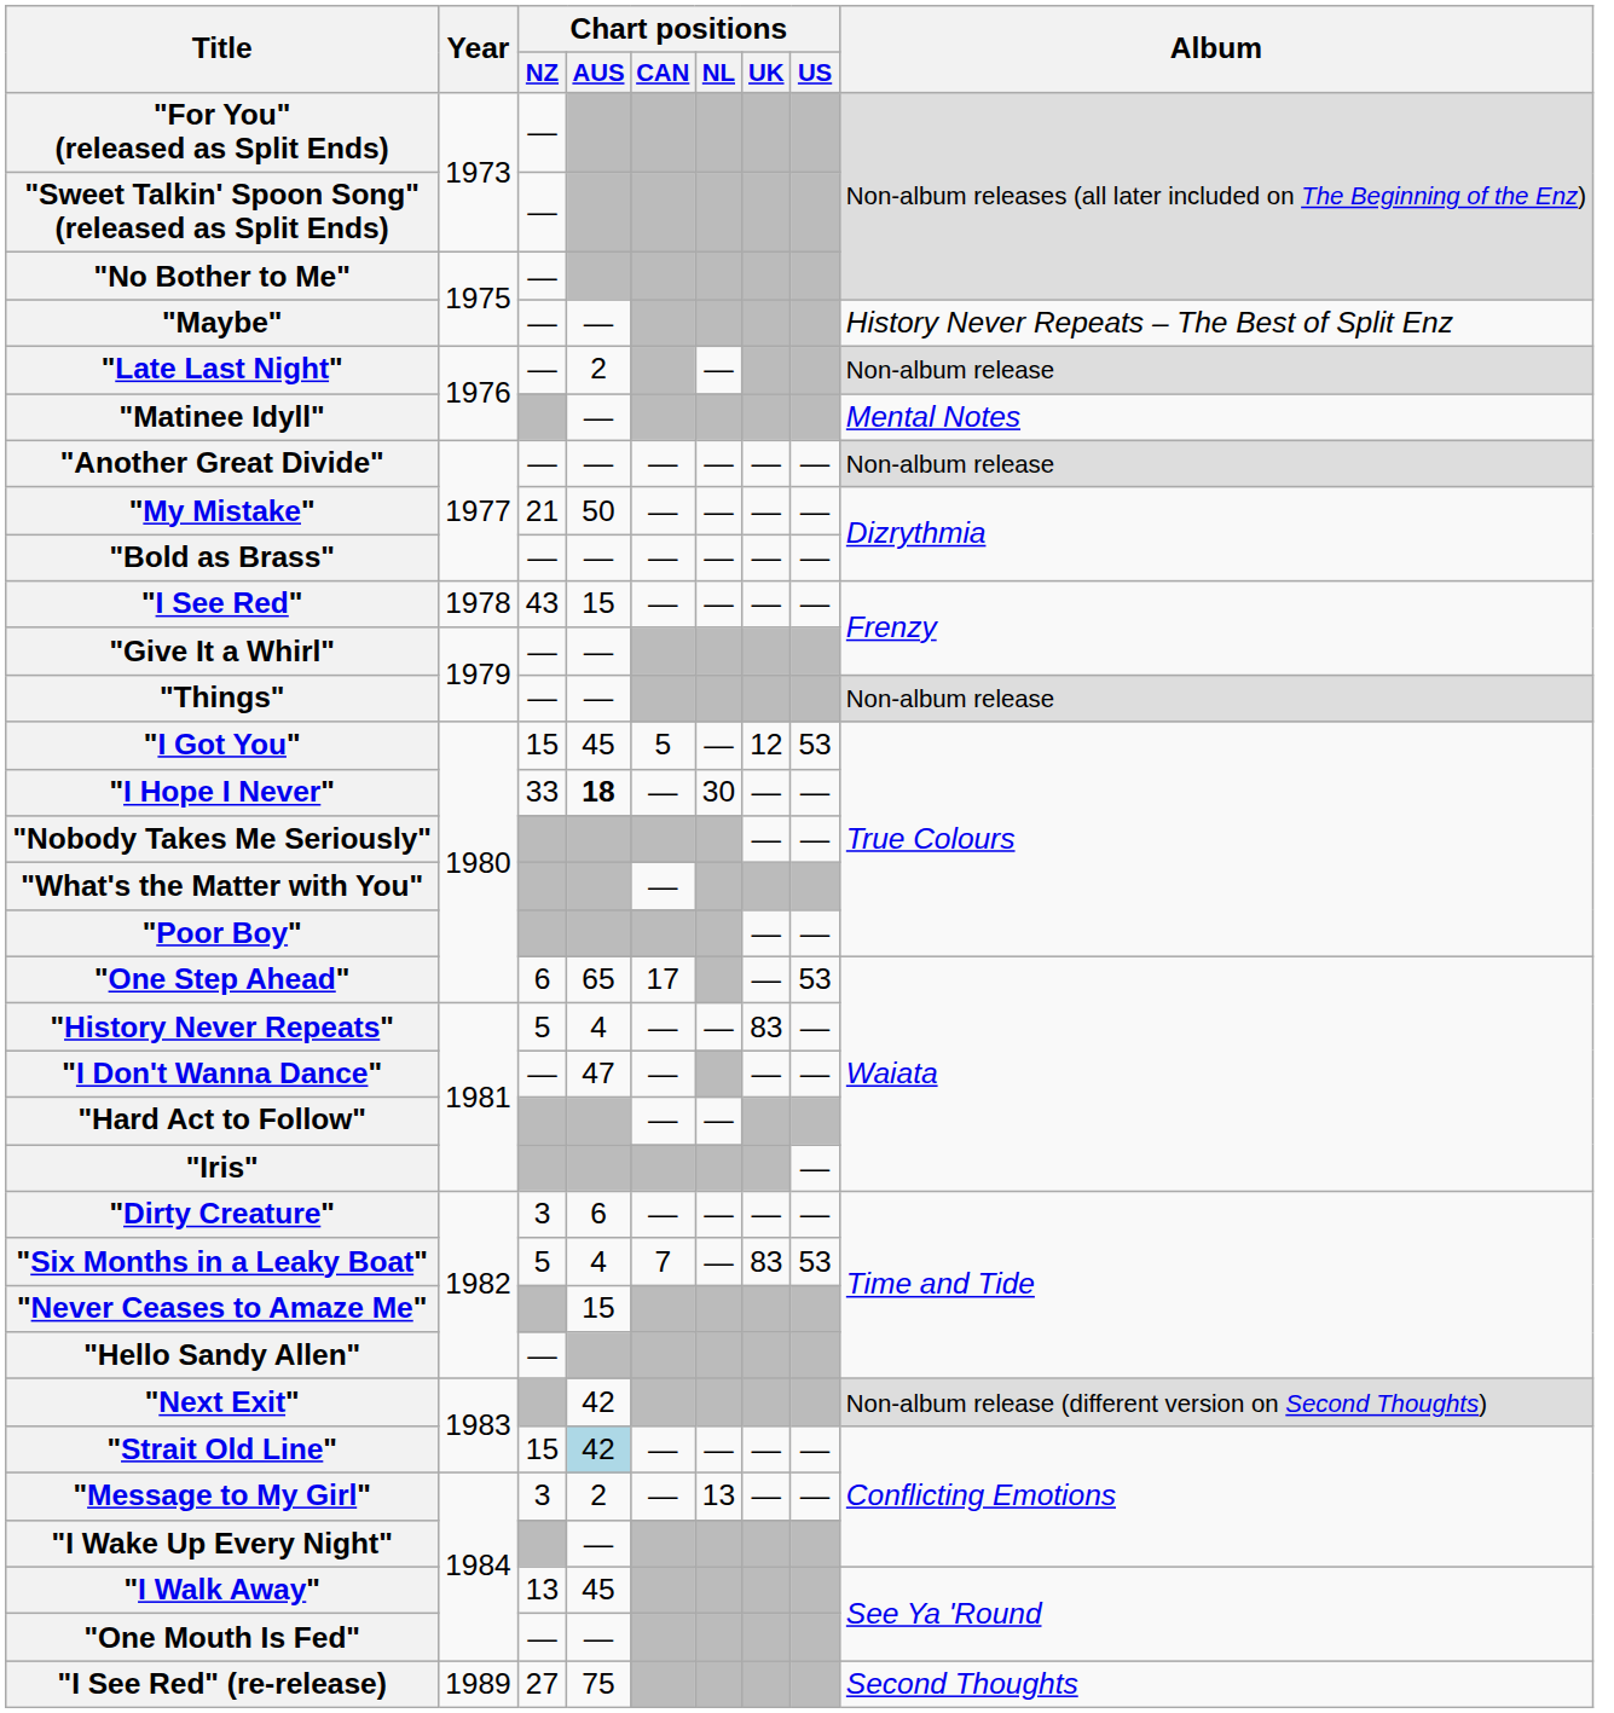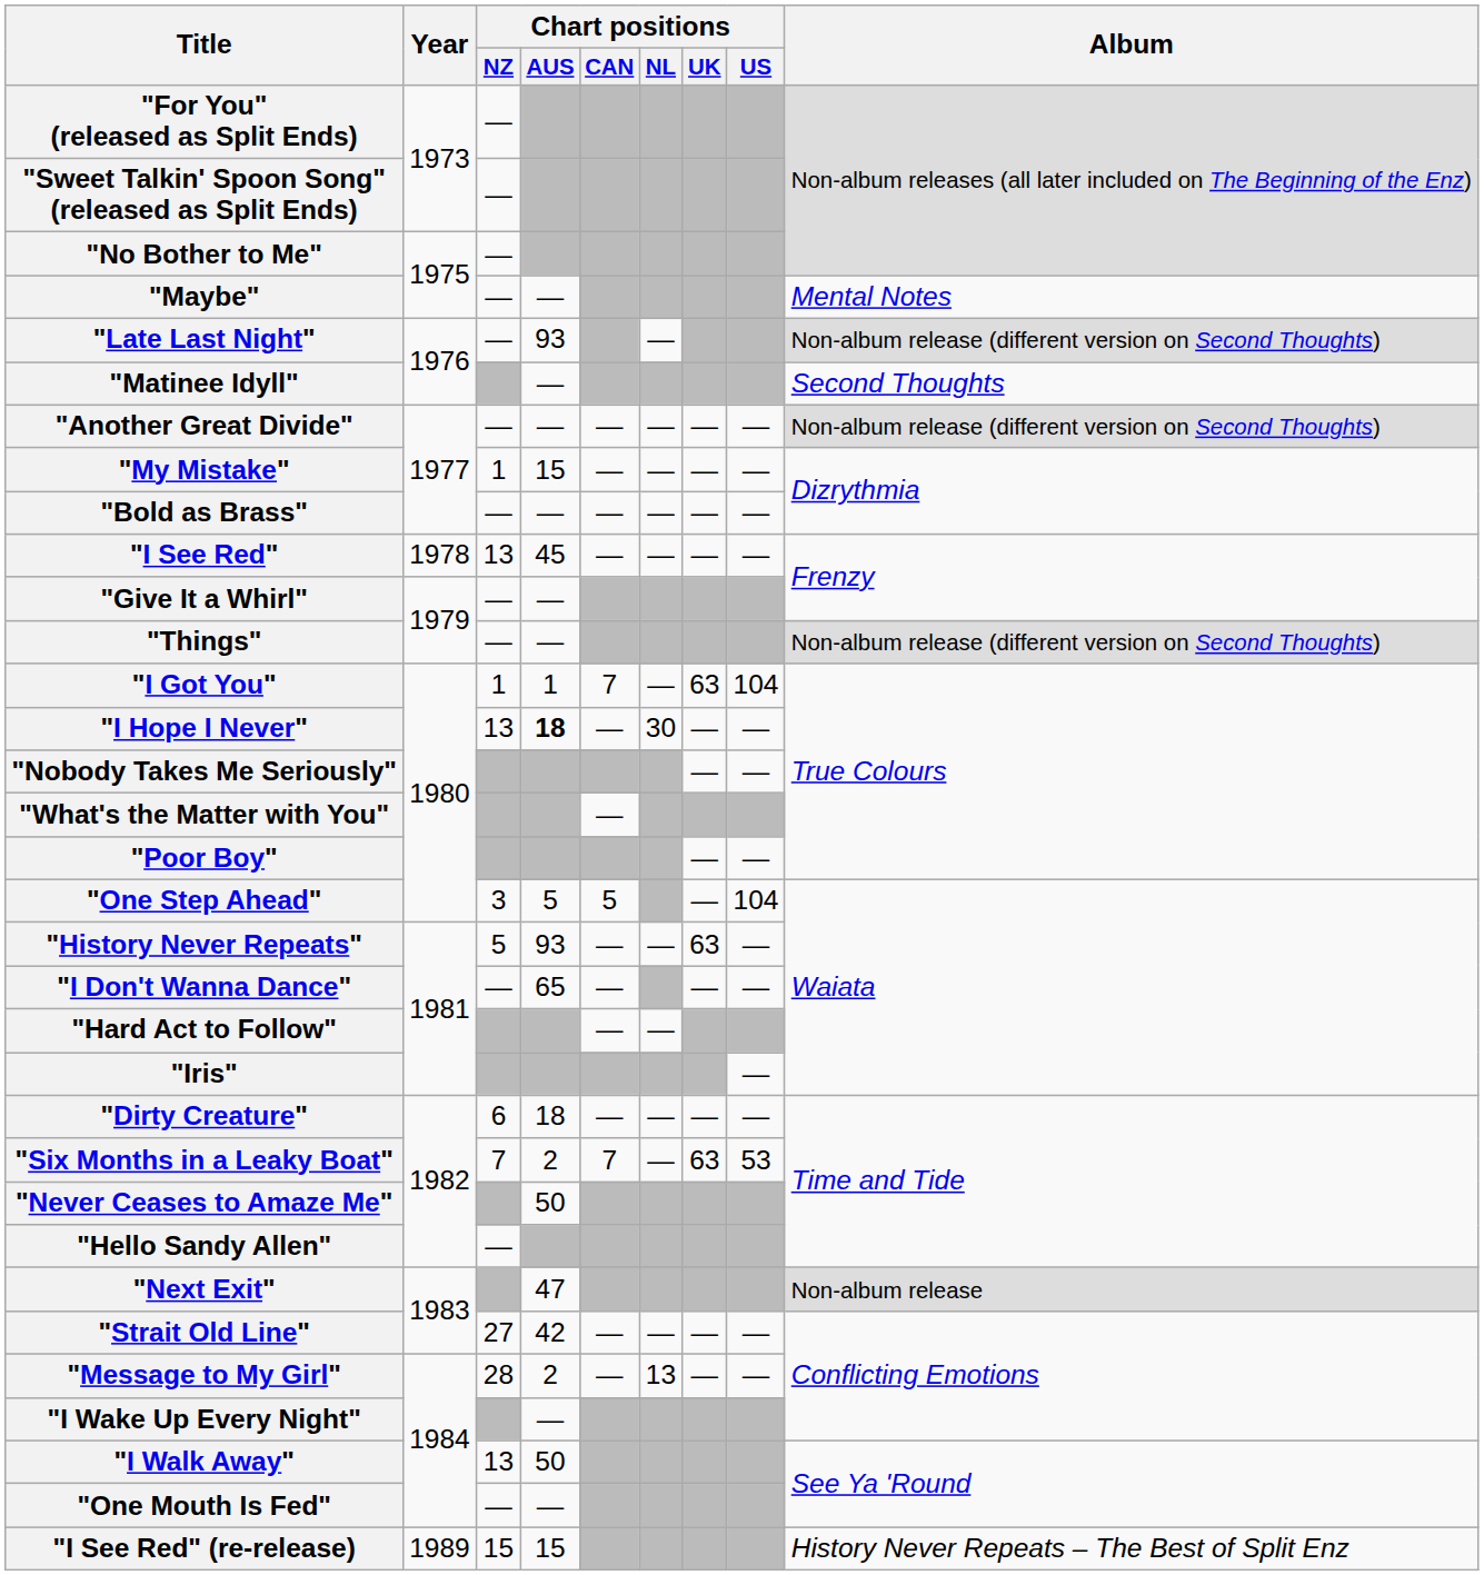 <table class="wikitable plainrowheaders">
 <tr>
 <th rowspan="2">Title</th>
 <th rowspan="2">Year</th>
 <th colspan="6">Chart positions</th>
 <th rowspan="2">Album</th>
 </tr>
 <tr style="font-size:smaller;">
 <th width="20"><a href='#'>NZ</a><br></th>
 <th width="20"><a href='#'>AUS</a><br></th>
 <th width="20"><a href='#'>CAN</a></th>
 <th><a href='#'>NL</a></th>
 <th width="20"><a href='#'>UK</a><br></th>
 <th width="20"><a href='#'>US</a><br></th>
 </tr>
 <tr align=center>
 <th scope="row">"For You" <br>(released as Split Ends)</th>
 <td rowspan=2>1973</td>
 <td>—</td>
 <td style="background:#bbb;"></td>
 <td style="background:#bbb;"></td>
 <td style="background:#bbb;"></td>
 <td style="background:#bbb;"></td>
 <td style="background:#bbb;"></td>
 <td style="background:#ddd;" align=left rowspan=3><small>Non-album releases (all later included on <em><a href='#'>The Beginning of the Enz</a></em>)</small></td>
 </tr>
 <tr align=center>
 <th scope="row">"Sweet Talkin' Spoon Song" <br>(released as Split Ends)</th>
 <td>—</td>
 <td style="background:#bbb;"></td>
 <td style="background:#bbb;"></td>
 <td style="background:#bbb;"></td>
 <td style="background:#bbb;"></td>
 <td style="background:#bbb;"></td>
 </tr>
 <tr align=center>
 <th scope="row">"No Bother to Me"</th>
 <td rowspan=2>1975</td>
 <td>—</td>
 <td style="background:#bbb;"></td>
 <td style="background:#bbb;"></td>
 <td style="background:#bbb;"></td>
 <td style="background:#bbb;"></td>
 <td style="background:#bbb;"></td>
 </tr>
 <tr align=center>
 <th scope="row">"Maybe"</th>
 <td>—</td>
 <td>—</td>
 <td style="background:#bbb;"></td>
 <td style="background:#bbb;"></td>
 <td style="background:#bbb;"></td>
 <td style="background:#bbb;"></td>
-<td align=left><em>History Never Repeats – The Best of Split Enz</em></td>
+<td align=left><em><a href='#'>Mental Notes</a></em></td>
 </tr>
 <tr align=center>
 <th scope="row">"<a href='#'>Late Last Night</a>"</th>
 <td rowspan=2>1976</td>
 <td>—</td>
-<td>2</td>
+<td>93</td>
 <td style="background:#bbb;"></td>
 <td>—</td>
 <td style="background:#bbb;"></td>
 <td style="background:#bbb;"></td>
-<td style="background:#ddd;" align=left><small>Non-album release</small></td>
+<td style="background:#ddd;" align=left><small>Non-album release (different version on <em><a href='#'>Second Thoughts</a></em>)</small></td>
 </tr>
 <tr align=center>
 <th scope="row">"Matinee Idyll"</th>
 <td style="background:#bbb;"></td>
 <td>—</td>
 <td style="background:#bbb;"></td>
 <td style="background:#bbb;"></td>
 <td style="background:#bbb;"></td>
 <td style="background:#bbb;"></td>
-<td align=left><em><a href='#'>Mental Notes</a></em></td>
+<td align=left><em><a href='#'>Second Thoughts</a></em></td>
 </tr>
 <tr align=center>
 <th scope="row">"Another Great Divide"</th>
 <td rowspan=3>1977</td>
 <td>—</td>
 <td>—</td>
 <td>—</td>
 <td>—</td>
 <td>—</td>
 <td>—</td>
-<td style="background:#ddd;" align=left><small>Non-album release</small></td>
+<td style="background:#ddd;" align=left><small>Non-album release (different version on <em><a href='#'>Second Thoughts</a></em>)</small></td>
 </tr>
 <tr align=center>
 <th scope="row">"<a href='#'>My Mistake</a>"</th>
-<td>21</td>
-<td>50</td>
+<td>1</td>
+<td>15</td>
 <td>—</td>
 <td>—</td>
 <td>—</td>
 <td>—</td>
 <td align=left rowspan=2><em><a href='#'>Dizrythmia</a></em></td>
 </tr>
 <tr align=center>
 <th scope="row">"Bold as Brass"</th>
 <td>—</td>
 <td>—</td>
 <td>—</td>
 <td>—</td>
 <td>—</td>
 <td>—</td>
 </tr>
 <tr align=center>
 <th scope="row">"<a href='#'>I See Red</a>"</th>
 <td>1978</td>
-<td>43</td>
-<td>15</td>
+<td>13</td>
+<td>45</td>
 <td>—</td>
 <td>—</td>
 <td>—</td>
 <td>—</td>
 <td align=left rowspan=2><em><a href='#'>Frenzy</a></em></td>
 </tr>
 <tr align=center>
 <th scope="row">"Give It a Whirl"</th>
 <td rowspan=2>1979</td>
 <td>—</td>
 <td>—</td>
 <td style="background:#bbb;"></td>
 <td style="background:#bbb;"></td>
 <td style="background:#bbb;"></td>
 <td style="background:#bbb;"></td>
 </tr>
 <tr align=center>
 <th scope="row">"Things"</th>
 <td>—</td>
 <td>—</td>
 <td style="background:#bbb;"></td>
 <td style="background:#bbb;"></td>
 <td style="background:#bbb;"></td>
 <td style="background:#bbb;"></td>
-<td style="background:#ddd;" align=left><small>Non-album release</small></td>
+<td style="background:#ddd;" align=left><small>Non-album release (different version on <em><a href='#'>Second Thoughts</a></em>)</small></td>
 </tr>
 <tr align=center>
 <th scope="row">"<a href='#'>I Got You</a>"</th>
 <td rowspan=6>1980</td>
-<td>15</td>
-<td>45</td>
-<td>5</td>
+<td>1</td>
+<td>1</td>
+<td>7</td>
 <td>—</td>
-<td>12</td>
-<td>53</td>
+<td>63</td>
+<td>104</td>
 <td align=left rowspan=5><em><a href='#'>True Colours</a></em></td>
 </tr>
 <tr align=center>
 <th scope="row">"<a href='#'>I Hope I Never</a>"</th>
-<td>33</td>
+<td>13</td>
 <td><strong>18</strong></td>
 <td>—</td>
 <td>30</td>
 <td>—</td>
 <td>—</td>
 </tr>
 <tr align=center>
 <th scope="row">"Nobody Takes Me Seriously"</th>
 <td style="background:#bbb;"></td>
 <td style="background:#bbb;"></td>
 <td style="background:#bbb;"></td>
 <td style="background:#bbb;"></td>
 <td>—</td>
 <td>—</td>
 </tr>
 <tr align=center>
 <th scope="row">"What's the Matter with You"</th>
 <td style="background:#bbb;"></td>
 <td style="background:#bbb;"></td>
 <td>—</td>
 <td style="background:#bbb;"></td>
 <td style="background:#bbb;"></td>
 <td style="background:#bbb;"></td>
 </tr>
 <tr align=center>
 <th scope="row">"<a href='#'>Poor Boy</a>"</th>
 <td style="background:#bbb;"></td>
 <td style="background:#bbb;"></td>
 <td style="background:#bbb;"></td>
 <td style="background:#bbb;"></td>
 <td>—</td>
 <td>—</td>
 </tr>
 <tr align=center>
 <th scope="row">"<a href='#'>One Step Ahead</a>"</th>
-<td>6</td>
-<td>65</td>
-<td>17</td>
+<td>3</td>
+<td>5</td>
+<td>5</td>
 <td style="background:#bbb;"></td>
 <td>—</td>
-<td>53</td>
+<td>104</td>
 <td align=left rowspan=5><em><a href='#'>Waiata</a></em></td>
 </tr>
 <tr align=center>
 <th scope="row">"<a href='#'>History Never Repeats</a>"</th>
 <td rowspan=4>1981</td>
 <td>5</td>
-<td>4</td>
+<td>93</td>
 <td>—</td>
 <td>—</td>
-<td>83</td>
+<td>63</td>
 <td>—</td>
 </tr>
 <tr align=center>
 <th scope="row">"<a href='#'>I Don't Wanna Dance</a>"</th>
 <td>—</td>
-<td>47</td>
+<td>65</td>
 <td>—</td>
 <td style="background:#bbb;"></td>
 <td>—</td>
 <td>—</td>
 </tr>
 <tr align=center>
 <th scope="row">"Hard Act to Follow"</th>
 <td style="background:#bbb;"></td>
 <td style="background:#bbb;"></td>
 <td>—</td>
 <td>—</td>
 <td style="background:#bbb;"></td>
 <td style="background:#bbb;"></td>
 </tr>
 <tr align=center>
 <th scope="row">"Iris"</th>
 <td style="background:#bbb;"></td>
 <td style="background:#bbb;"></td>
 <td style="background:#bbb;"></td>
 <td style="background:#bbb;"></td>
 <td style="background:#bbb;"></td>
 <td>—</td>
 </tr>
 <tr align=center>
 <th scope="row">"<a href='#'>Dirty Creature</a>"</th>
 <td rowspan=4>1982</td>
-<td>3</td>
 <td>6</td>
+<td>18</td>
 <td>—</td>
 <td>—</td>
 <td>—</td>
 <td>—</td>
 <td align=left rowspan=4><em><a href='#'>Time and Tide</a></em></td>
 </tr>
 <tr align=center>
 <th scope="row">"<a href='#'>Six Months in a Leaky Boat</a>"</th>
-<td>5</td>
-<td>4</td>
+<td>7</td>
+<td>2</td>
 <td>7</td>
 <td>—</td>
-<td>83</td>
+<td>63</td>
 <td>53</td>
 </tr>
 <tr align=center>
 <th scope="row">"<a href='#'>Never Ceases to Amaze Me</a>"</th>
 <td style="background:#bbb;"></td>
-<td>15</td>
+<td>50</td>
 <td style="background:#bbb;"></td>
 <td style="background:#bbb;"></td>
 <td style="background:#bbb;"></td>
 <td style="background:#bbb;"></td>
 </tr>
 <tr align=center>
 <th scope="row">"Hello Sandy Allen"</th>
 <td>—</td>
 <td style="background:#bbb;"></td>
 <td style="background:#bbb;"></td>
 <td style="background:#bbb;"></td>
 <td style="background:#bbb;"></td>
 <td style="background:#bbb;"></td>
 </tr>
 <tr align=center>
 <th scope="row">"<a href='#'>Next Exit</a>"</th>
 <td rowspan=2>1983</td>
 <td style="background:#bbb;"></td>
-<td>42</td>
+<td>47</td>
 <td style="background:#bbb;"></td>
 <td style="background:#bbb;"></td>
 <td style="background:#bbb;"></td>
 <td style="background:#bbb;"></td>
-<td style="background:#ddd;" align=left><small>Non-album release (different version on <em><a href='#'>Second Thoughts</a></em>)</small></td>
+<td style="background:#ddd;" align=left><small>Non-album release</small></td>
 </tr>
 <tr align=center>
 <th scope="row">"<a href='#'>Strait Old Line</a>"</th>
-<td>15</td>
-<td style="background: lightblue;">42</td>
+<td>27</td>
+<td>42</td>
 <td>—</td>
 <td>—</td>
 <td>—</td>
 <td>—</td>
 <td align=left rowspan=3><em><a href='#'>Conflicting Emotions</a></em></td>
 </tr>
 <tr align=center>
 <th scope="row">"<a href='#'>Message to My Girl</a>"</th>
 <td rowspan=4>1984</td>
-<td>3</td>
+<td>28</td>
 <td>2</td>
 <td>—</td>
 <td>13</td>
 <td>—</td>
 <td>—</td>
 </tr>
 <tr align=center>
 <th scope="row">"I Wake Up Every Night"</th>
 <td style="background:#bbb;"></td>
 <td>—</td>
 <td style="background:#bbb;"></td>
 <td style="background:#bbb;"></td>
 <td style="background:#bbb;"></td>
 <td style="background:#bbb;"></td>
 </tr>
 <tr align=center>
 <th scope="row">"<a href='#'>I Walk Away</a>"</th>
 <td>13</td>
-<td>45</td>
+<td>50</td>
 <td style="background:#bbb;"></td>
 <td style="background:#bbb;"></td>
 <td style="background:#bbb;"></td>
 <td style="background:#bbb;"></td>
 <td align=left rowspan=2><em><a href='#'>See Ya 'Round</a></em></td>
 </tr>
 <tr align=center>
 <th scope="row">"One Mouth Is Fed"</th>
 <td>—</td>
 <td>—</td>
 <td style="background:#bbb;"></td>
 <td style="background:#bbb;"></td>
 <td style="background:#bbb;"></td>
 <td style="background:#bbb;"></td>
 </tr>
 <tr align=center>
 <th scope="row">"I See Red" (re-release)</th>
 <td>1989</td>
-<td>27</td>
-<td>75</td>
+<td>15</td>
+<td>15</td>
 <td style="background:#bbb;"></td>
 <td style="background:#bbb;"></td>
 <td style="background:#bbb;"></td>
 <td style="background:#bbb;"></td>
-<td align=left><em><a href='#'>Second Thoughts</a></em></td>
+<td align=left><em>History Never Repeats – The Best of Split Enz</em></td>
 </tr>
 </table>
